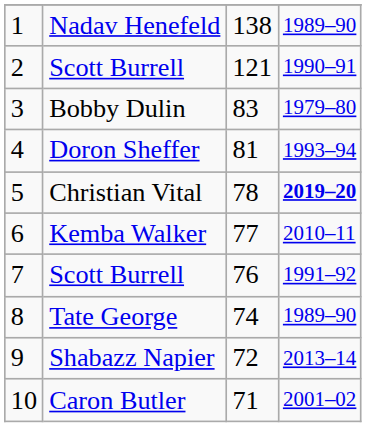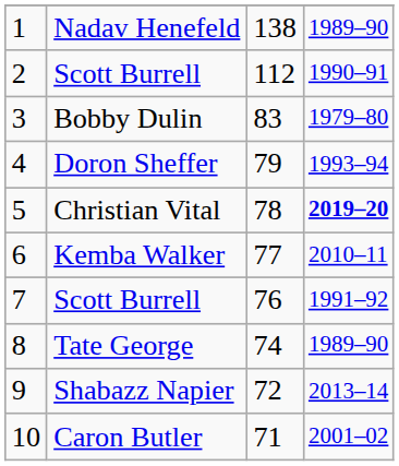 <table class="wikitable">
 <tr>
 </tr>
 <tr>
 <td>1</td>
 <td><a href='#'>Nadav Henefeld</a></td>
 <td>138</td>
 <td style="font-size:80%;"><a href='#'>1989–90</a></td>
 </tr>
 <tr>
 <td>2</td>
 <td><a href='#'>Scott Burrell</a></td>
-<td>121</td>
+<td>112</td>
 <td style="font-size:80%;"><a href='#'>1990–91</a></td>
 </tr>
 <tr>
 <td>3</td>
 <td>Bobby Dulin</td>
 <td>83</td>
 <td style="font-size:80%;"><a href='#'>1979–80</a></td>
 </tr>
 <tr>
 <td>4</td>
 <td><a href='#'>Doron Sheffer</a></td>
-<td>81</td>
+<td>79</td>
 <td style="font-size:80%;"><a href='#'>1993–94</a></td>
 </tr>
 <tr>
 <td>5</td>
 <td>Christian Vital</td>
 <td>78</td>
 <td style="font-size:80%;"><strong><a href='#'>2019–20</a></strong></td>
 </tr>
 <tr>
 <td>6</td>
 <td><a href='#'>Kemba Walker</a></td>
 <td>77</td>
 <td style="font-size:80%;"><a href='#'>2010–11</a></td>
 </tr>
 <tr>
 <td>7</td>
 <td><a href='#'>Scott Burrell</a></td>
 <td>76</td>
 <td style="font-size:80%;"><a href='#'>1991–92</a></td>
 </tr>
 <tr>
 <td>8</td>
 <td><a href='#'>Tate George</a></td>
 <td>74</td>
 <td style="font-size:80%;"><a href='#'>1989–90</a></td>
 </tr>
 <tr>
 <td>9</td>
 <td><a href='#'>Shabazz Napier</a></td>
 <td>72</td>
 <td style="font-size:80%;"><a href='#'>2013–14</a></td>
 </tr>
 <tr>
 <td>10</td>
 <td><a href='#'>Caron Butler</a></td>
 <td>71</td>
 <td style="font-size:80%;"><a href='#'>2001–02</a></td>
 </tr>
 </table>
